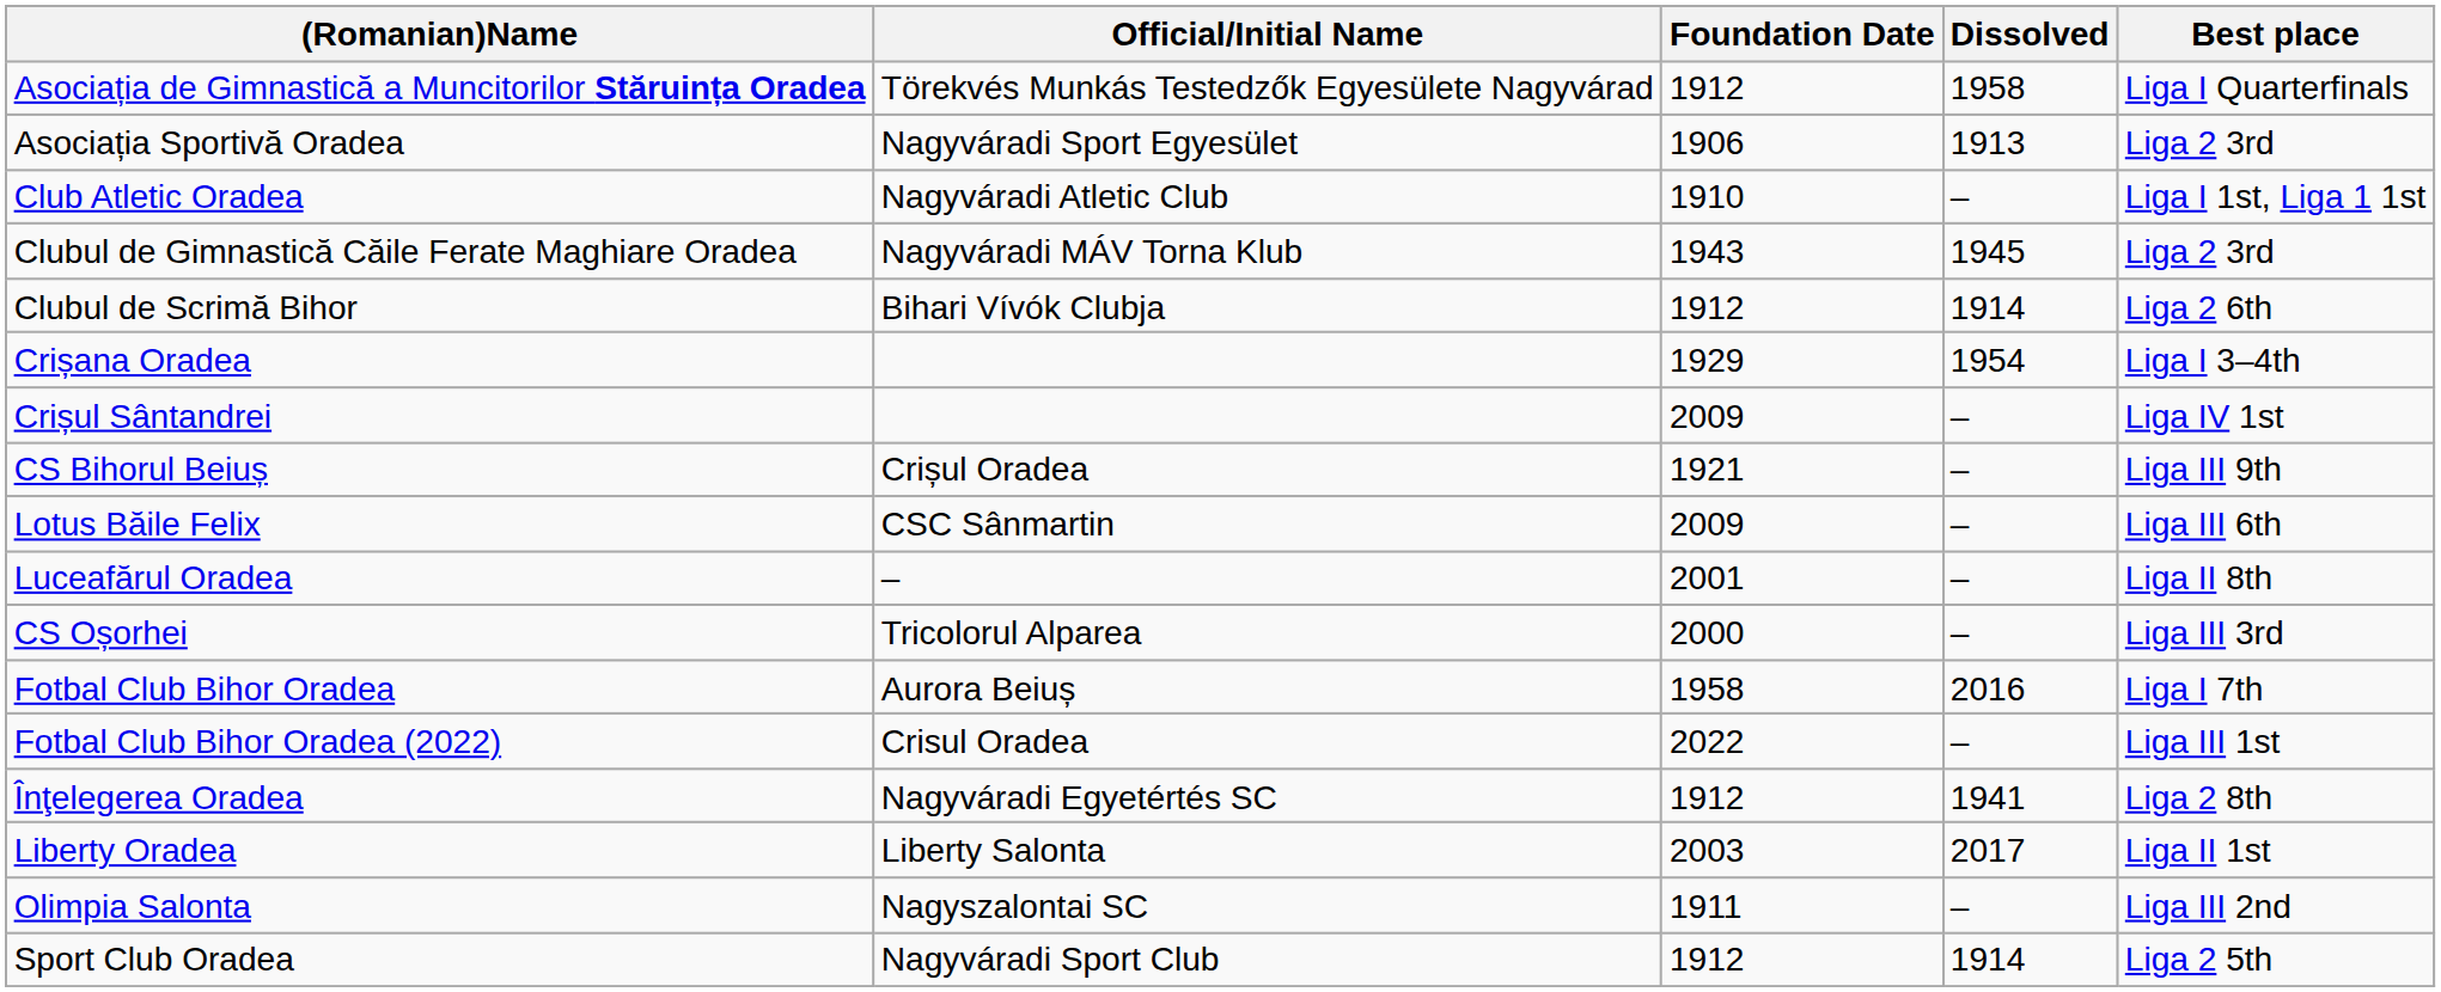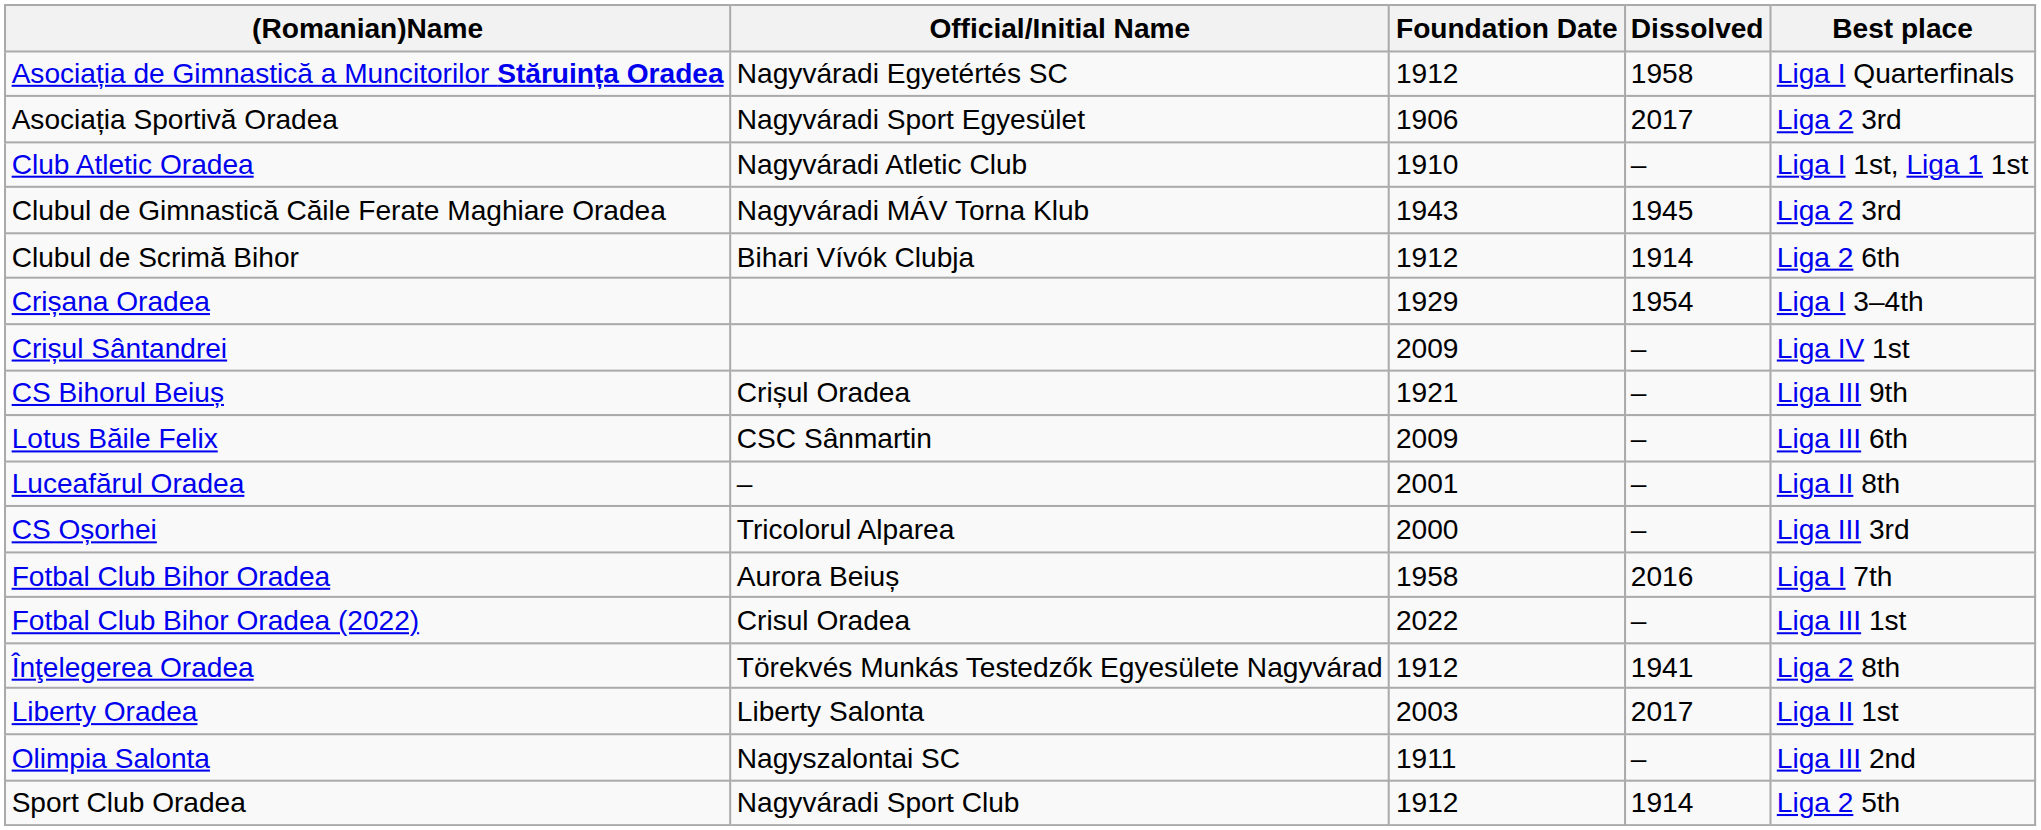 <table class="wikitable sortable mw-collapsible" style=" font-size: 87%;">
 <tr>
 <th>(Romanian)Name</th>
 <th>Official/Initial Name</th>
 <th>Foundation Date</th>
 <th>Dissolved</th>
 <th>Best place</th>
 </tr>
 <tr>
 <td><a href='#'>Asociația de Gimnastică a Muncitorilor <strong>Stăruința Oradea</strong></a></td>
-<td>Törekvés Munkás Testedzők Egyesülete Nagyvárad</td>
+<td>Nagyváradi Egyetértés SC</td>
 <td>1912</td>
 <td>1958</td>
 <td><a href='#'>Liga I</a> Quarterfinals</td>
 </tr>
 <tr>
 <td>Asociația Sportivă Oradea</td>
 <td>Nagyváradi Sport Egyesület</td>
 <td>1906</td>
-<td>1913</td>
+<td>2017</td>
 <td><a href='#'>Liga 2</a> 3rd</td>
 </tr>
 <tr>
 <td><a href='#'>Club Atletic Oradea</a></td>
 <td>Nagyváradi Atletic Club</td>
 <td>1910</td>
 <td>–</td>
 <td><a href='#'>Liga I</a> 1st, <a href='#'>Liga 1</a> 1st</td>
 </tr>
 <tr>
 <td>Clubul de Gimnastică Căile Ferate Maghiare Oradea</td>
 <td>Nagyváradi MÁV Torna Klub</td>
 <td>1943</td>
 <td>1945</td>
 <td><a href='#'>Liga 2</a> 3rd</td>
 </tr>
 <tr>
 <td>Clubul de Scrimă Bihor</td>
 <td>Bihari Vívók Clubja</td>
 <td>1912</td>
 <td>1914</td>
 <td><a href='#'>Liga 2</a> 6th</td>
 </tr>
 <tr>
 <td><a href='#'>Crișana Oradea</a></td>
 <td></td>
 <td>1929</td>
 <td>1954</td>
 <td><a href='#'>Liga I</a> 3–4th</td>
 </tr>
 <tr>
 <td><a href='#'>Crișul Sântandrei</a></td>
 <td></td>
 <td>2009</td>
 <td>–</td>
 <td><a href='#'>Liga IV</a> 1st</td>
 </tr>
 <tr>
 <td><a href='#'>CS Bihorul Beiuș</a></td>
 <td>Crișul Oradea</td>
 <td>1921</td>
 <td>–</td>
 <td><a href='#'>Liga III</a> 9th</td>
 </tr>
 <tr>
 <td><a href='#'>Lotus Băile Felix</a></td>
 <td>CSC Sânmartin</td>
 <td>2009</td>
 <td>–</td>
 <td><a href='#'>Liga III</a> 6th</td>
 </tr>
 <tr>
 <td><a href='#'>Luceafărul Oradea</a></td>
 <td>–</td>
 <td>2001</td>
 <td>–</td>
 <td><a href='#'>Liga II</a> 8th</td>
 </tr>
 <tr>
 <td><a href='#'>CS Oșorhei</a></td>
 <td>Tricolorul Alparea</td>
 <td>2000</td>
 <td>–</td>
 <td><a href='#'>Liga III</a> 3rd</td>
 </tr>
 <tr>
 <td><a href='#'>Fotbal Club Bihor Oradea</a></td>
 <td>Aurora Beiuș</td>
 <td>1958</td>
 <td>2016</td>
 <td><a href='#'>Liga I</a> 7th</td>
 </tr>
 <tr>
 <td><a href='#'>Fotbal Club Bihor Oradea (2022)</a></td>
 <td>Crisul Oradea</td>
 <td>2022</td>
 <td>–</td>
 <td><a href='#'>Liga III</a> 1st</td>
 </tr>
 <tr>
 <td><a href='#'>Înţelegerea Oradea</a></td>
-<td>Nagyváradi Egyetértés SC</td>
+<td>Törekvés Munkás Testedzők Egyesülete Nagyvárad</td>
 <td>1912</td>
 <td>1941</td>
 <td><a href='#'>Liga 2</a> 8th</td>
 </tr>
 <tr>
 <td><a href='#'>Liberty Oradea</a></td>
 <td>Liberty Salonta</td>
 <td>2003</td>
 <td>2017</td>
 <td><a href='#'>Liga II</a> 1st</td>
 </tr>
 <tr>
 <td><a href='#'>Olimpia Salonta</a></td>
 <td>Nagyszalontai SC</td>
 <td>1911</td>
 <td>–</td>
 <td><a href='#'>Liga III</a> 2nd</td>
 </tr>
 <tr>
 <td>Sport Club Oradea</td>
 <td>Nagyváradi Sport Club</td>
 <td>1912</td>
 <td>1914</td>
 <td><a href='#'>Liga 2</a> 5th</td>
 </tr>
 </table>
